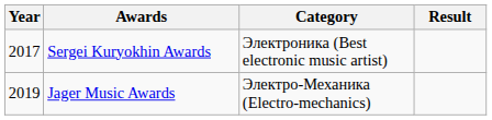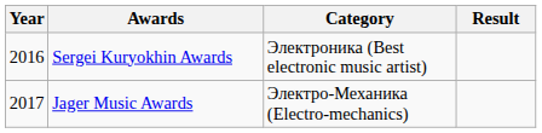 <table class="wikitable">
 <tr>
 <th><strong>Year</strong></th>
 <th style="width:190px;"><strong>Awards</strong></th>
 <th style="width:170px;"><strong>Category</strong></th>
 <th width="65">Result</th>
 </tr>
 <tr>
-<td>2017</td>
+<td>2016</td>
 <td><a href='#'>Sergei Kuryokhin Awards</a></td>
 <td>Электроника (Best electronic music artist)</td>
 <td></td>
 </tr>
 <tr>
-<td>2019</td>
+<td>2017</td>
 <td><a href='#'>Jager Music Awards</a></td>
 <td>Электро-Механика (Electro-mechanics)</td>
 <td></td>
 </tr>
 </table>
